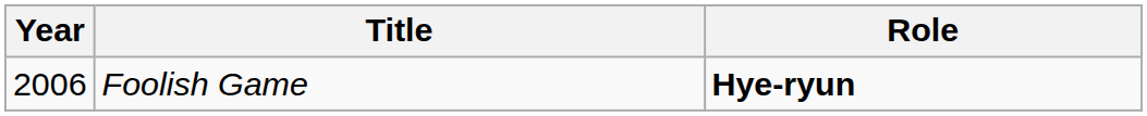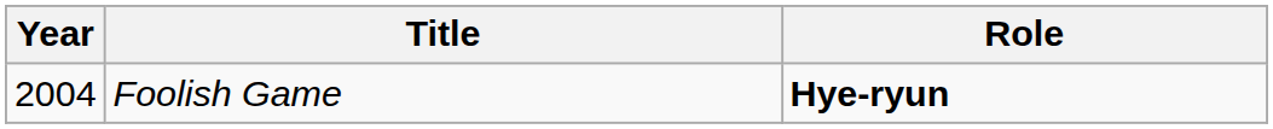 <table class="wikitable" style="width:550px">
 <tr>
 <th width=10>Year</th>
 <th>Title</th>
 <th>Role</th>
 </tr>
 <tr>
-<td>2006</td>
+<td>2004</td>
 <td><em>Foolish Game</em></td>
 <td><strong>Hye-ryun</strong></td>
 </tr>
 </table>
